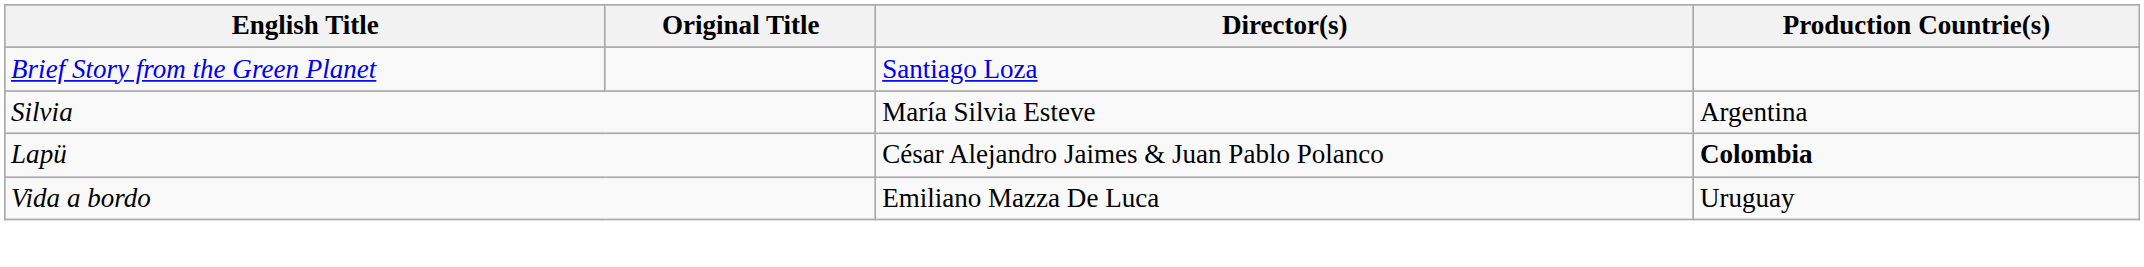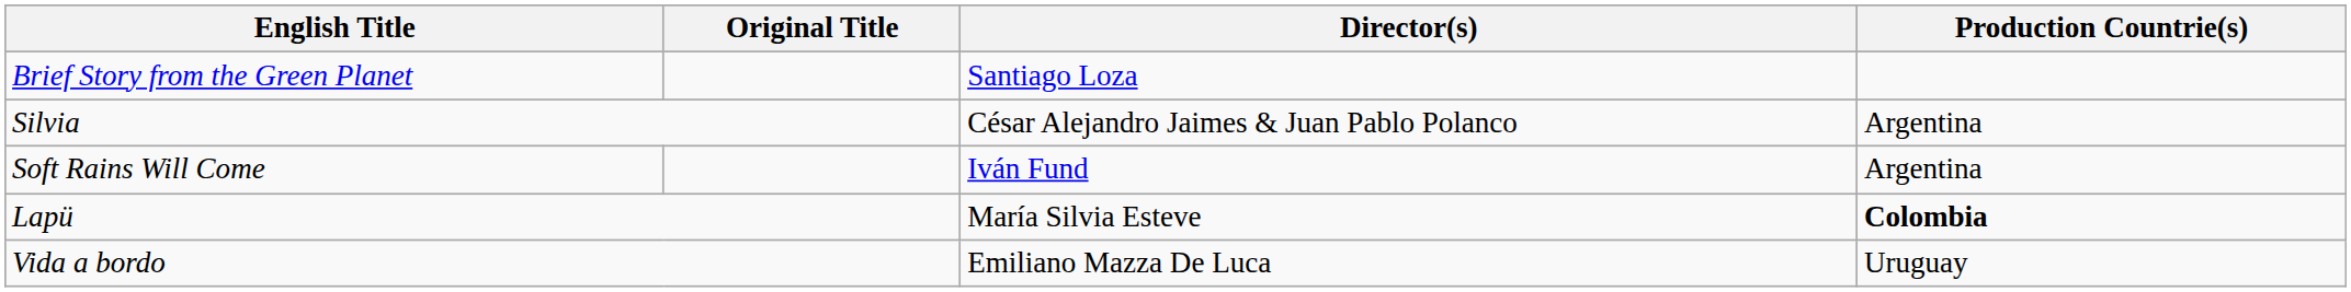 <table class="sortable wikitable" style="width:100%; margin-bottom:4px" cellpadding="5">
 <tr>
 <th scope="col">English Title</th>
 <th scope="col">Original Title</th>
 <th scope="col">Director(s)</th>
 <th scope="col">Production Countrie(s)</th>
 </tr>
 <tr>
 <td><em><a href='#'>Brief Story from the Green Planet</a></em></td>
 <td></td>
 <td><a href='#'>Santiago Loza</a></td>
 <td></td>
 </tr>
 <tr>
 <td colspan = "2"><em>Silvia</em></td>
-<td>María Silvia Esteve</td>
+<td>César Alejandro Jaimes & Juan Pablo Polanco</td>
+<td>Argentina</td>
+</tr>
+<tr>
+<td><em>Soft Rains Will Come</em></td>
+<td></td>
+<td><a href='#'>Iván Fund</a></td>
 <td>Argentina</td>
 </tr>
 <tr>
 <td colspan = "2"><em>Lapü</em></td>
-<td>César Alejandro Jaimes & Juan Pablo Polanco</td>
+<td>María Silvia Esteve</td>
 <td><strong>Colombia</strong></td>
 </tr>
 <tr>
 <td colspan = "2"><em>Vida a bordo</em></td>
 <td>Emiliano Mazza De Luca</td>
 <td>Uruguay</td>
 </tr>
 </table>
